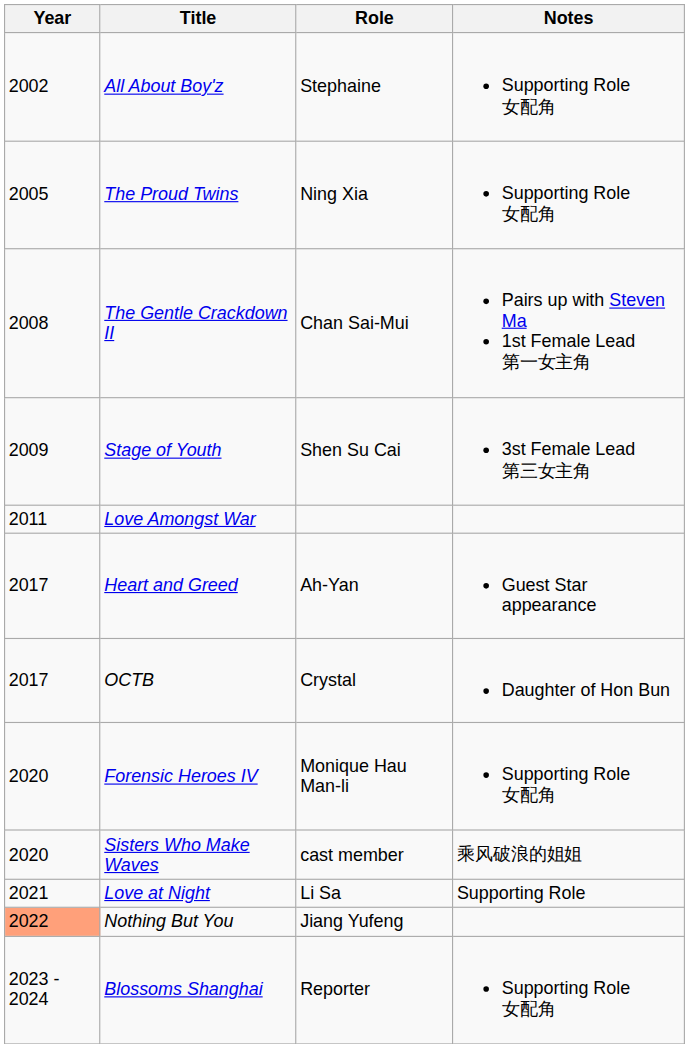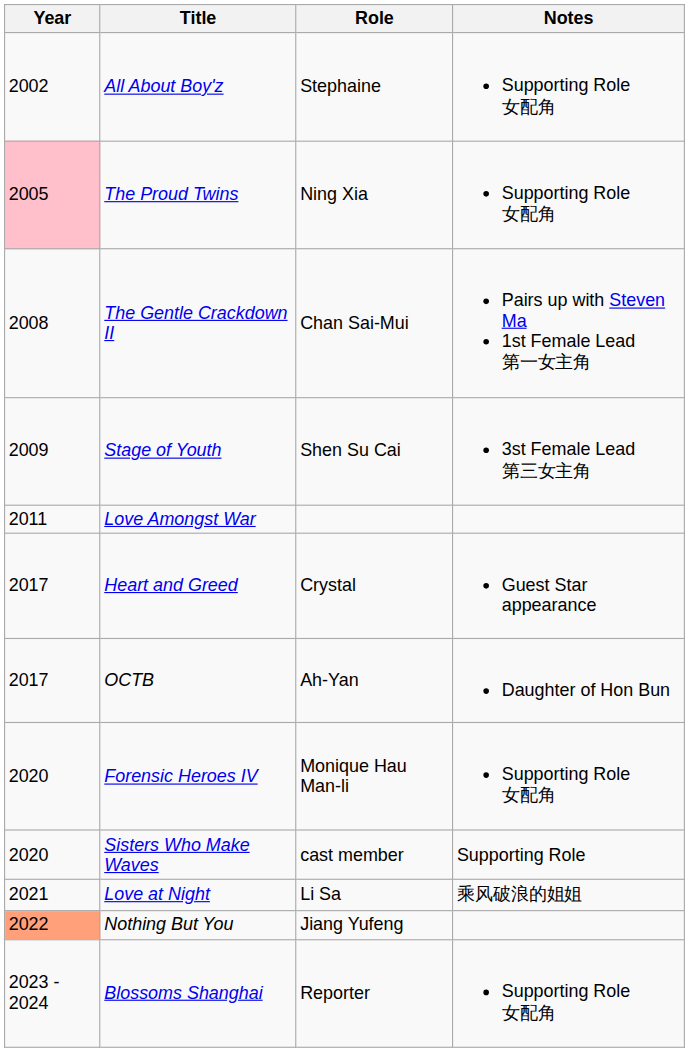 <table class="wikitable sortable">
 <tr>
 <th>Year</th>
 <th>Title</th>
 <th>Role</th>
 <th class="unsortable">Notes</th>
 </tr>
 <tr>
 <td>2002</td>
 <td><em><a href='#'>All About Boy'z</a></em></td>
 <td>Stephaine</td>
 <td><br><ul><li>Supporting Role <br>女配角</li></ul></td>
 </tr>
 <tr>
-<td>2005</td>
+<td style="background: pink;">2005</td>
 <td><em><a href='#'>The Proud Twins</a></em></td>
 <td>Ning Xia</td>
 <td><br><ul><li>Supporting Role <br>女配角</li></ul></td>
 </tr>
 <tr>
 <td>2008</td>
 <td><em><a href='#'>The Gentle Crackdown II</a></em></td>
 <td>Chan Sai-Mui</td>
 <td><br><ul><li>Pairs up with <a href='#'>Steven Ma</a></li><li>1st Female Lead <br>第一女主角</li></ul></td>
 </tr>
 <tr>
 <td>2009</td>
 <td><em><a href='#'>Stage of Youth</a></em></td>
 <td>Shen Su Cai</td>
 <td><br><ul><li>3st Female Lead <br>第三女主角</li></ul></td>
 </tr>
 <tr>
 <td>2011</td>
 <td><em><a href='#'>Love Amongst War</a></em></td>
 <td></td>
 <td></td>
 </tr>
 <tr>
 <td>2017</td>
 <td><em><a href='#'>Heart and Greed</a></em></td>
-<td>Ah-Yan</td>
+<td>Crystal</td>
 <td><br><ul><li>Guest Star appearance</li></ul></td>
 </tr>
 <tr>
 <td>2017</td>
 <td><em>OCTB</em></td>
-<td>Crystal</td>
+<td>Ah-Yan</td>
 <td><br><ul><li>Daughter of Hon Bun</li></ul></td>
 </tr>
 <tr>
 <td>2020</td>
 <td><em><a href='#'>Forensic Heroes IV</a></em></td>
 <td>Monique Hau Man-li</td>
 <td><br><ul><li>Supporting Role <br>女配角</li></ul></td>
 </tr>
 <tr>
 <td>2020</td>
 <td><em><a href='#'>Sisters Who Make Waves</a></em></td>
 <td>cast member</td>
-<td>乘风破浪的姐姐</td>
+<td>Supporting Role</td>
 </tr>
 <tr>
 <td>2021</td>
 <td><em><a href='#'>Love at Night</a></em></td>
 <td>Li Sa</td>
-<td>Supporting Role</td>
+<td>乘风破浪的姐姐</td>
 </tr>
 <tr>
 <td style="background: lightsalmon;">2022</td>
 <td><em>Nothing But You</em></td>
 <td>Jiang Yufeng</td>
 <td></td>
 </tr>
 <tr>
 <td>2023 - 2024</td>
 <td><em><a href='#'>Blossoms Shanghai</a></em></td>
 <td>Reporter</td>
 <td><br><ul><li>Supporting Role <br>女配角</li></ul></td>
 </tr>
 </table>
